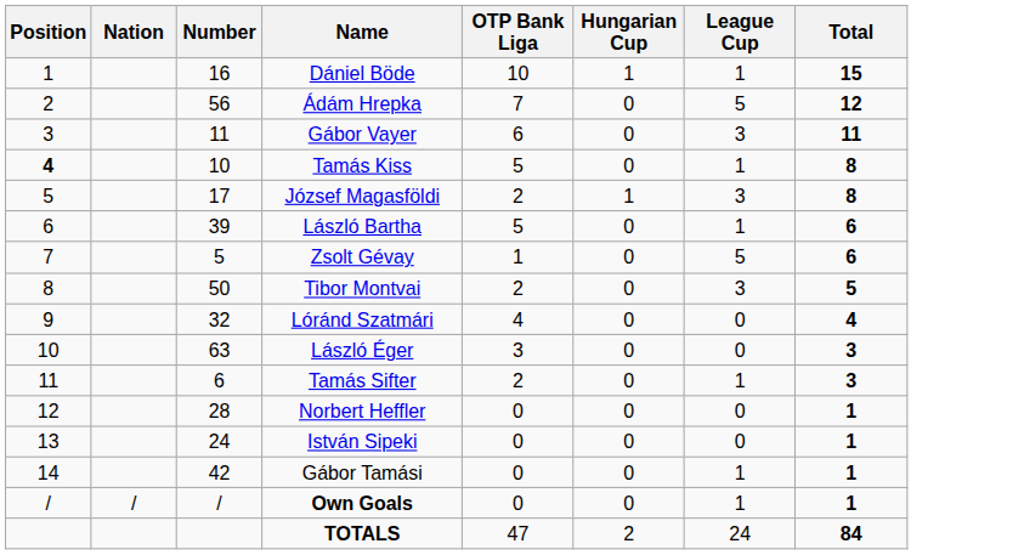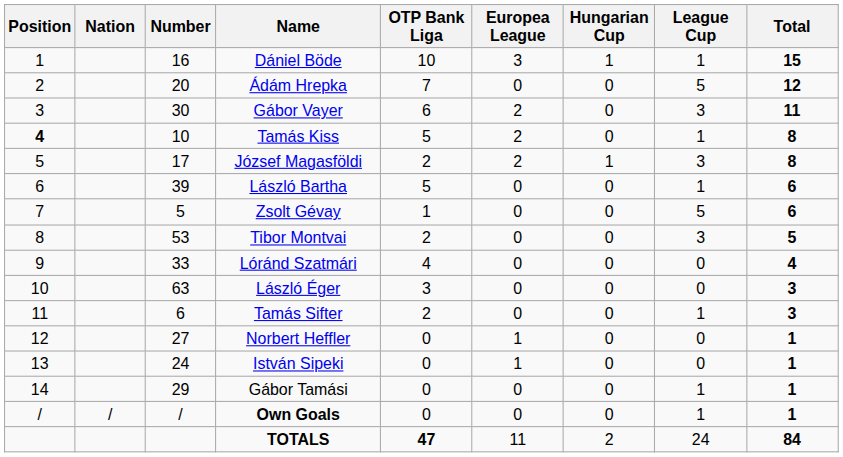 <table class="wikitable" style="font-size: 95%; text-align: center;">
 <tr>
 <th width=60>Position</th>
 <th width=60>Nation</th>
 <th width=60>Number</th>
 <th width=150>Name</th>
 <th width=80>OTP Bank Liga</th>
+<th width=80>Europea League</th>
 <th width=80>Hungarian Cup</th>
 <th width=80>League Cup</th>
 <th width=80>Total</th>
 </tr>
 <tr>
 <td>1</td>
 <td></td>
 <td>16</td>
 <td><a href='#'>Dániel Böde</a></td>
 <td>10</td>
+<td>3</td>
 <td>1</td>
 <td>1</td>
 <td><strong>15</strong></td>
 </tr>
 <tr>
 <td>2</td>
 <td></td>
-<td>56</td>
+<td>20</td>
 <td><a href='#'>Ádám Hrepka</a></td>
 <td>7</td>
+<td>0</td>
 <td>0</td>
 <td>5</td>
 <td><strong>12</strong></td>
 </tr>
 <tr>
 <td>3</td>
 <td></td>
-<td>11</td>
+<td>30</td>
 <td><a href='#'>Gábor Vayer</a></td>
 <td>6</td>
+<td>2</td>
 <td>0</td>
 <td>3</td>
 <td><strong>11</strong></td>
 </tr>
 <tr>
 <td><strong>4</strong></td>
 <td></td>
 <td>10</td>
 <td><a href='#'>Tamás Kiss</a></td>
 <td>5</td>
+<td>2</td>
 <td>0</td>
 <td>1</td>
 <td><strong>8</strong></td>
 </tr>
 <tr>
 <td>5</td>
 <td></td>
 <td>17</td>
 <td><a href='#'>József Magasföldi</a></td>
+<td>2</td>
 <td>2</td>
 <td>1</td>
 <td>3</td>
 <td><strong>8</strong></td>
 </tr>
 <tr>
 <td>6</td>
 <td></td>
 <td>39</td>
 <td><a href='#'>László Bartha</a></td>
 <td>5</td>
 <td>0</td>
+<td>0</td>
 <td>1</td>
 <td><strong>6</strong></td>
 </tr>
 <tr>
 <td>7</td>
 <td></td>
 <td>5</td>
 <td><a href='#'>Zsolt Gévay</a></td>
 <td>1</td>
 <td>0</td>
+<td>0</td>
 <td>5</td>
 <td><strong>6</strong></td>
 </tr>
 <tr>
 <td>8</td>
 <td></td>
-<td>50</td>
+<td>53</td>
 <td><a href='#'>Tibor Montvai</a></td>
 <td>2</td>
+<td>0</td>
 <td>0</td>
 <td>3</td>
 <td><strong>5</strong></td>
 </tr>
 <tr>
 <td>9</td>
 <td></td>
-<td>32</td>
+<td>33</td>
 <td><a href='#'>Lóránd Szatmári</a></td>
 <td>4</td>
+<td>0</td>
 <td>0</td>
 <td>0</td>
 <td><strong>4</strong></td>
 </tr>
 <tr>
 <td>10</td>
 <td></td>
 <td>63</td>
 <td><a href='#'>László Éger</a></td>
 <td>3</td>
 <td>0</td>
 <td>0</td>
+<td>0</td>
 <td><strong>3</strong></td>
 </tr>
 <tr>
 <td>11</td>
 <td></td>
 <td>6</td>
 <td><a href='#'>Tamás Sifter</a></td>
 <td>2</td>
 <td>0</td>
+<td>0</td>
 <td>1</td>
 <td><strong>3</strong></td>
 </tr>
 <tr>
 <td>12</td>
 <td></td>
-<td>28</td>
+<td>27</td>
 <td><a href='#'>Norbert Heffler</a></td>
 <td>0</td>
+<td>1</td>
 <td>0</td>
 <td>0</td>
 <td><strong>1</strong></td>
 </tr>
 <tr>
 <td>13</td>
 <td></td>
 <td>24</td>
 <td><a href='#'>István Sipeki</a></td>
 <td>0</td>
+<td>1</td>
 <td>0</td>
 <td>0</td>
 <td><strong>1</strong></td>
 </tr>
 <tr>
 <td>14</td>
 <td></td>
-<td>42</td>
+<td>29</td>
 <td>Gábor Tamási</td>
+<td>0</td>
 <td>0</td>
 <td>0</td>
 <td>1</td>
 <td><strong>1</strong></td>
 </tr>
 <tr>
 <td>/</td>
 <td>/</td>
 <td>/</td>
 <td><strong>Own Goals</strong></td>
 <td>0</td>
 <td>0</td>
+<td>0</td>
 <td>1</td>
 <td><strong>1</strong></td>
 </tr>
 <tr>
 <td></td>
 <td></td>
 <td></td>
 <td><strong>TOTALS</strong></td>
-<td>47</td>
+<td><strong>47</strong></td>
+<td>11</td>
 <td>2</td>
 <td>24</td>
 <td><strong>84</strong></td>
 </tr>
 </table>
